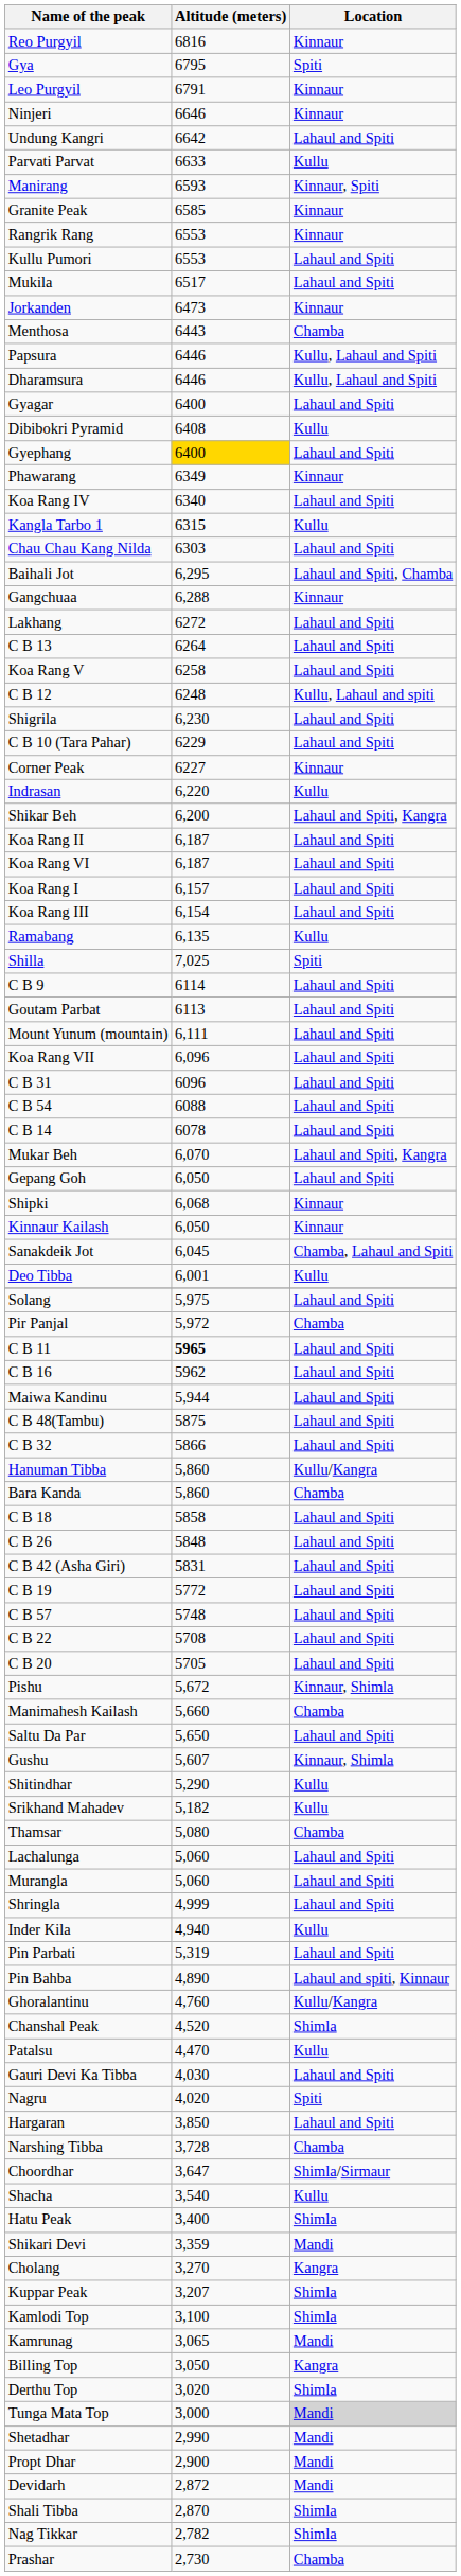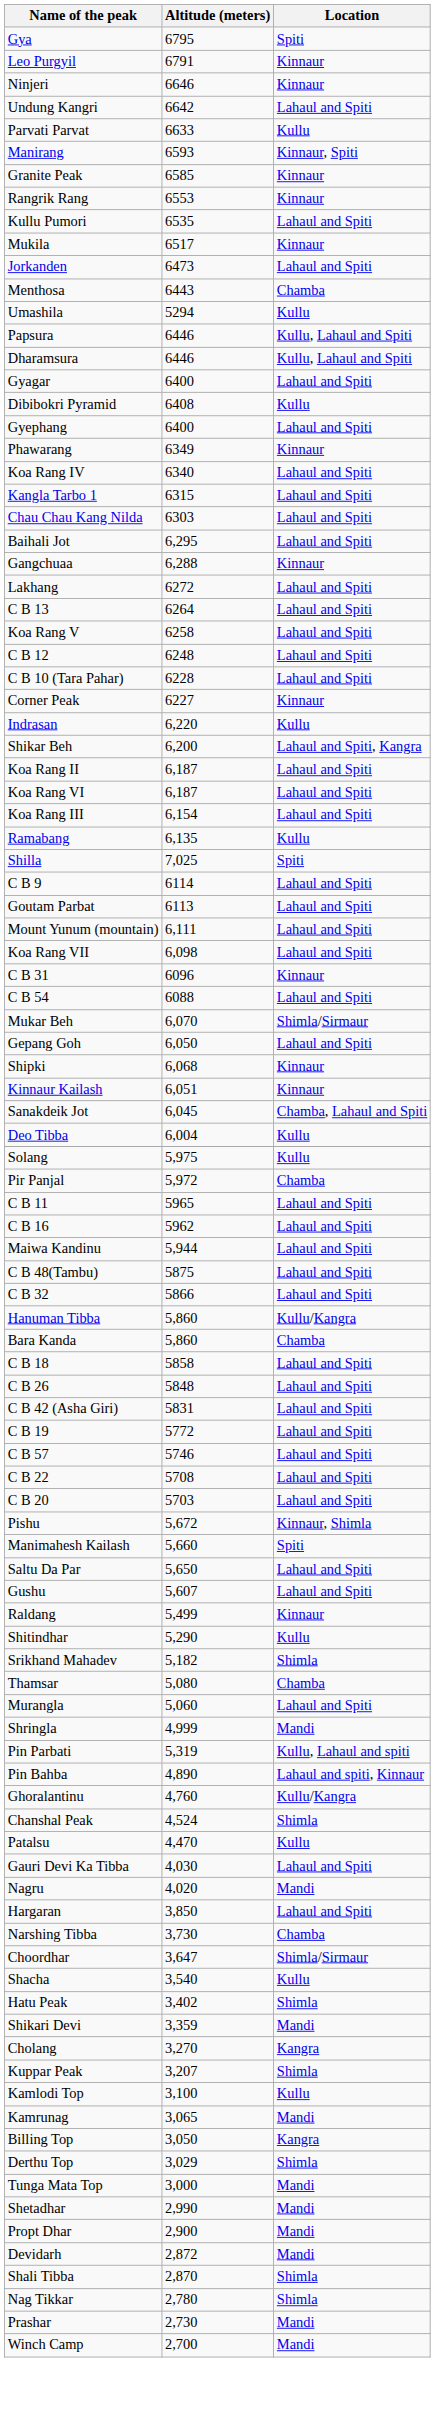 <table class="wikitable sortable">
 <tr>
 <th>Name of the peak</th>
 <th>Altitude (meters)</th>
 <th>Location</th>
-</tr>
-<tr>
-<td><a href='#'>Reo Purgyil</a></td>
-<td>6816</td>
-<td><a href='#'>Kinnaur</a></td>
 </tr>
 <tr>
 <td><a href='#'>Gya</a></td>
 <td>6795</td>
 <td><a href='#'>Spiti</a></td>
 </tr>
 <tr>
 <td><a href='#'>Leo Purgyil</a></td>
 <td>6791</td>
 <td><a href='#'>Kinnaur</a></td>
 </tr>
 <tr>
 <td>Ninjeri</td>
 <td>6646</td>
 <td><a href='#'>Kinnaur</a></td>
 </tr>
 <tr>
 <td>Undung Kangri</td>
 <td>6642</td>
 <td><a href='#'>Lahaul and Spiti</a></td>
 </tr>
 <tr>
 <td>Parvati Parvat</td>
 <td>6633</td>
 <td><a href='#'>Kullu</a></td>
 </tr>
 <tr>
 <td><a href='#'>Manirang</a></td>
 <td>6593</td>
 <td><a href='#'>Kinnaur</a>, <a href='#'>Spiti</a></td>
 </tr>
 <tr>
 <td>Granite Peak</td>
 <td>6585</td>
 <td><a href='#'>Kinnaur</a></td>
 </tr>
 <tr>
 <td>Rangrik Rang</td>
 <td>6553</td>
 <td><a href='#'>Kinnaur</a></td>
 </tr>
 <tr>
 <td>Kullu Pumori</td>
-<td>6553</td>
+<td>6535</td>
 <td><a href='#'>Lahaul and Spiti</a></td>
 </tr>
 <tr>
 <td>Mukila</td>
 <td>6517</td>
-<td><a href='#'>Lahaul and Spiti</a></td>
+<td><a href='#'>Kinnaur</a></td>
 </tr>
 <tr>
 <td><a href='#'>Jorkanden</a></td>
 <td>6473</td>
-<td><a href='#'>Kinnaur</a></td>
+<td><a href='#'>Lahaul and Spiti</a></td>
 </tr>
 <tr>
 <td>Menthosa</td>
 <td>6443</td>
 <td><a href='#'>Chamba</a></td>
+</tr>
+<tr>
+<td>Umashila</td>
+<td>5294</td>
+<td><a href='#'>Kullu</a></td>
 </tr>
 <tr>
 <td>Papsura</td>
 <td>6446</td>
 <td><a href='#'>Kullu</a>, <a href='#'>Lahaul and Spiti</a></td>
 </tr>
 <tr>
 <td>Dharamsura</td>
 <td>6446</td>
 <td><a href='#'>Kullu</a>, <a href='#'>Lahaul and Spiti</a></td>
 </tr>
 <tr>
 <td>Gyagar</td>
 <td>6400</td>
 <td><a href='#'>Lahaul and Spiti</a></td>
 </tr>
 <tr>
 <td>Dibibokri Pyramid</td>
 <td>6408</td>
 <td><a href='#'>Kullu</a></td>
 </tr>
 <tr>
 <td>Gyephang</td>
-<td style="background: gold;">6400</td>
+<td>6400</td>
 <td><a href='#'>Lahaul and Spiti</a></td>
 </tr>
 <tr>
 <td>Phawarang</td>
 <td>6349</td>
 <td><a href='#'>Kinnaur</a></td>
 </tr>
 <tr>
 <td>Koa Rang IV</td>
 <td>6340</td>
 <td><a href='#'>Lahaul and Spiti</a></td>
 </tr>
 <tr>
 <td><a href='#'>Kangla Tarbo 1</a></td>
 <td>6315</td>
-<td><a href='#'>Kullu</a></td>
+<td><a href='#'>Lahaul and Spiti</a></td>
 </tr>
 <tr>
 <td><a href='#'>Chau Chau Kang Nilda</a></td>
 <td>6303</td>
 <td><a href='#'>Lahaul and Spiti</a></td>
 </tr>
 <tr>
 <td>Baihali Jot</td>
 <td>6,295</td>
-<td><a href='#'>Lahaul and Spiti</a>, <a href='#'>Chamba</a></td>
+<td><a href='#'>Lahaul and Spiti</a></td>
 </tr>
 <tr>
 <td>Gangchuaa</td>
 <td>6,288</td>
 <td><a href='#'>Kinnaur</a></td>
 </tr>
 <tr>
 <td>Lakhang</td>
 <td>6272</td>
 <td><a href='#'>Lahaul and Spiti</a></td>
 </tr>
 <tr>
 <td>C B 13</td>
 <td>6264</td>
 <td><a href='#'>Lahaul and Spiti</a></td>
 </tr>
 <tr>
 <td>Koa Rang V</td>
 <td>6258</td>
 <td><a href='#'>Lahaul and Spiti</a></td>
 </tr>
 <tr>
 <td>C B 12</td>
 <td>6248</td>
-<td><a href='#'>Kullu</a>, <a href='#'>Lahaul and spiti</a></td>
-</tr>
-<tr>
-<td>Shigrila</td>
-<td>6,230</td>
 <td><a href='#'>Lahaul and Spiti</a></td>
 </tr>
 <tr>
 <td>C B 10 (Tara Pahar)</td>
-<td>6229</td>
+<td>6228</td>
 <td><a href='#'>Lahaul and Spiti</a></td>
 </tr>
 <tr>
 <td>Corner Peak</td>
 <td>6227</td>
 <td><a href='#'>Kinnaur</a></td>
 </tr>
 <tr>
 <td><a href='#'>Indrasan</a></td>
 <td>6,220</td>
 <td><a href='#'>Kullu</a></td>
 </tr>
 <tr>
 <td>Shikar Beh</td>
 <td>6,200</td>
 <td><a href='#'>Lahaul and Spiti</a>, <a href='#'>Kangra</a></td>
 </tr>
 <tr>
 <td>Koa Rang II</td>
 <td>6,187</td>
 <td><a href='#'>Lahaul and Spiti</a></td>
 </tr>
 <tr>
 <td>Koa Rang VI</td>
 <td>6,187</td>
-<td><a href='#'>Lahaul and Spiti</a></td>
-</tr>
-<tr>
-<td>Koa Rang I</td>
-<td>6,157</td>
 <td><a href='#'>Lahaul and Spiti</a></td>
 </tr>
 <tr>
 <td>Koa Rang III</td>
 <td>6,154</td>
 <td><a href='#'>Lahaul and Spiti</a></td>
 </tr>
 <tr>
 <td><a href='#'>Ramabang</a></td>
 <td>6,135</td>
 <td><a href='#'>Kullu</a></td>
 </tr>
 <tr>
 <td><a href='#'>Shilla</a></td>
 <td>7,025</td>
 <td><a href='#'>Spiti</a></td>
 </tr>
 <tr>
 <td>C B 9</td>
 <td>6114</td>
 <td><a href='#'>Lahaul and Spiti</a></td>
 </tr>
 <tr>
 <td>Goutam Parbat</td>
 <td>6113</td>
 <td><a href='#'>Lahaul and Spiti</a></td>
 </tr>
 <tr>
 <td>Mount Yunum (mountain)</td>
 <td>6,111</td>
 <td><a href='#'>Lahaul and Spiti</a></td>
 </tr>
 <tr>
 <td>Koa Rang VII</td>
-<td>6,096</td>
+<td>6,098</td>
 <td><a href='#'>Lahaul and Spiti</a></td>
 </tr>
 <tr>
 <td>C B 31</td>
 <td>6096</td>
-<td><a href='#'>Lahaul and Spiti</a></td>
+<td><a href='#'>Kinnaur</a></td>
 </tr>
 <tr>
 <td>C B 54</td>
 <td>6088</td>
 <td><a href='#'>Lahaul and Spiti</a></td>
 </tr>
 <tr>
-<td>C B 14</td>
-<td>6078</td>
-<td><a href='#'>Lahaul and Spiti</a></td>
-</tr>
-<tr>
 <td>Mukar Beh</td>
 <td>6,070</td>
-<td><a href='#'>Lahaul and Spiti</a>, <a href='#'>Kangra</a></td>
+<td><a href='#'>Shimla</a>/<a href='#'>Sirmaur</a></td>
 </tr>
 <tr>
 <td>Gepang Goh</td>
 <td>6,050</td>
 <td><a href='#'>Lahaul and Spiti</a></td>
 </tr>
 <tr>
 <td>Shipki</td>
 <td>6,068</td>
 <td><a href='#'>Kinnaur</a></td>
 </tr>
 <tr>
 <td><a href='#'>Kinnaur Kailash</a></td>
-<td>6,050</td>
+<td>6,051</td>
 <td><a href='#'>Kinnaur</a></td>
 </tr>
 <tr>
 <td>Sanakdeik Jot</td>
 <td>6,045</td>
 <td><a href='#'>Chamba</a>, <a href='#'>Lahaul and Spiti</a></td>
 </tr>
 <tr>
 <td><a href='#'>Deo Tibba</a></td>
-<td>6,001</td>
+<td>6,004</td>
 <td><a href='#'>Kullu</a></td>
 </tr>
 <tr>
 </tr>
 <tr>
 <td>Solang</td>
 <td>5,975</td>
-<td><a href='#'>Lahaul and Spiti</a></td>
+<td><a href='#'>Kullu</a></td>
 </tr>
 <tr>
 <td>Pir Panjal</td>
 <td>5,972</td>
 <td><a href='#'>Chamba</a></td>
 </tr>
 <tr>
 <td>C B 11</td>
-<td><strong>5965</strong></td>
+<td>5965</td>
 <td><a href='#'>Lahaul and Spiti</a></td>
 </tr>
 <tr>
 <td>C B 16</td>
 <td>5962</td>
 <td><a href='#'>Lahaul and Spiti</a></td>
 </tr>
 <tr>
 <td>Maiwa Kandinu</td>
 <td>5,944</td>
 <td><a href='#'>Lahaul and Spiti</a></td>
 </tr>
 <tr>
 <td>C B 48(Tambu)</td>
 <td>5875</td>
 <td><a href='#'>Lahaul and Spiti</a></td>
 </tr>
 <tr>
 <td>C B 32</td>
 <td>5866</td>
 <td><a href='#'>Lahaul and Spiti</a></td>
 </tr>
 <tr>
 <td><a href='#'>Hanuman Tibba</a></td>
 <td>5,860</td>
 <td><a href='#'>Kullu</a>/<a href='#'>Kangra</a></td>
 </tr>
 <tr>
 <td>Bara Kanda</td>
 <td>5,860</td>
 <td><a href='#'>Chamba</a></td>
 </tr>
 <tr>
 <td>C B 18</td>
 <td>5858</td>
 <td><a href='#'>Lahaul and Spiti</a></td>
 </tr>
 <tr>
 <td>C B 26</td>
 <td>5848</td>
 <td><a href='#'>Lahaul and Spiti</a></td>
 </tr>
 <tr>
 <td>C B 42 (Asha Giri)</td>
 <td>5831</td>
 <td><a href='#'>Lahaul and Spiti</a></td>
 </tr>
 <tr>
 <td>C B 19</td>
 <td>5772</td>
 <td><a href='#'>Lahaul and Spiti</a></td>
 </tr>
 <tr>
 <td>C B 57</td>
-<td>5748</td>
+<td>5746</td>
 <td><a href='#'>Lahaul and Spiti</a></td>
 </tr>
 <tr>
 <td>C B 22</td>
 <td>5708</td>
 <td><a href='#'>Lahaul and Spiti</a></td>
 </tr>
 <tr>
 <td>C B 20</td>
-<td>5705</td>
+<td>5703</td>
 <td><a href='#'>Lahaul and Spiti</a></td>
 </tr>
 <tr>
 <td>Pishu</td>
 <td>5,672</td>
 <td><a href='#'>Kinnaur</a>, <a href='#'>Shimla</a></td>
 </tr>
 <tr>
 <td>Manimahesh Kailash</td>
 <td>5,660</td>
-<td><a href='#'>Chamba</a></td>
+<td><a href='#'>Spiti</a></td>
 </tr>
 <tr>
 <td>Saltu Da Par</td>
 <td>5,650</td>
 <td><a href='#'>Lahaul and Spiti</a></td>
 </tr>
 <tr>
 <td>Gushu</td>
 <td>5,607</td>
-<td><a href='#'>Kinnaur</a>, <a href='#'>Shimla</a></td>
+<td><a href='#'>Lahaul and Spiti</a></td>
+</tr>
+<tr>
+<td>Raldang</td>
+<td>5,499</td>
+<td><a href='#'>Kinnaur</a></td>
 </tr>
 <tr>
 <td>Shitindhar</td>
 <td>5,290</td>
 <td><a href='#'>Kullu</a></td>
 </tr>
 <tr>
 <td>Srikhand Mahadev</td>
 <td>5,182</td>
-<td><a href='#'>Kullu</a></td>
+<td><a href='#'>Shimla</a></td>
 </tr>
 <tr>
 <td>Thamsar</td>
 <td>5,080</td>
 <td><a href='#'>Chamba</a></td>
-</tr>
-<tr>
-<td>Lachalunga</td>
-<td>5,060</td>
-<td><a href='#'>Lahaul and Spiti</a></td>
 </tr>
 <tr>
 <td>Murangla</td>
 <td>5,060</td>
 <td><a href='#'>Lahaul and Spiti</a></td>
 </tr>
 <tr>
 <td>Shringla</td>
 <td>4,999</td>
-<td><a href='#'>Lahaul and Spiti</a></td>
-</tr>
-<tr>
-<td>Inder Kila</td>
-<td>4,940</td>
-<td><a href='#'>Kullu</a></td>
+<td><a href='#'>Mandi</a></td>
 </tr>
 <tr>
 <td>Pin Parbati</td>
 <td>5,319</td>
-<td><a href='#'>Lahaul and Spiti</a></td>
+<td><a href='#'>Kullu</a>, <a href='#'>Lahaul and spiti</a></td>
 </tr>
 <tr>
 <td>Pin Bahba</td>
 <td>4,890</td>
 <td><a href='#'>Lahaul and spiti</a>, <a href='#'>Kinnaur</a></td>
 </tr>
 <tr>
 <td>Ghoralantinu</td>
 <td>4,760</td>
 <td><a href='#'>Kullu</a>/<a href='#'>Kangra</a></td>
 </tr>
 <tr>
 <td>Chanshal Peak</td>
-<td>4,520</td>
+<td>4,524</td>
 <td><a href='#'>Shimla</a></td>
 </tr>
 <tr>
 <td>Patalsu</td>
 <td>4,470</td>
 <td><a href='#'>Kullu</a></td>
 </tr>
 <tr>
 <td>Gauri Devi Ka Tibba</td>
 <td>4,030</td>
 <td><a href='#'>Lahaul and Spiti</a></td>
 </tr>
 <tr>
 <td>Nagru</td>
 <td>4,020</td>
-<td><a href='#'>Spiti</a></td>
+<td><a href='#'>Mandi</a></td>
 </tr>
 <tr>
 <td>Hargaran</td>
 <td>3,850</td>
 <td><a href='#'>Lahaul and Spiti</a></td>
 </tr>
 <tr>
 <td>Narshing Tibba</td>
-<td>3,728</td>
+<td>3,730</td>
 <td><a href='#'>Chamba</a></td>
 </tr>
 <tr>
 <td>Choordhar</td>
 <td>3,647</td>
 <td><a href='#'>Shimla</a>/<a href='#'>Sirmaur</a></td>
 </tr>
 <tr>
 <td>Shacha</td>
 <td>3,540</td>
 <td><a href='#'>Kullu</a></td>
 </tr>
 <tr>
 <td>Hatu Peak</td>
-<td>3,400</td>
+<td>3,402</td>
 <td><a href='#'>Shimla</a></td>
 </tr>
 <tr>
 <td>Shikari Devi</td>
 <td>3,359</td>
 <td><a href='#'>Mandi</a></td>
 </tr>
 <tr>
 <td>Cholang</td>
 <td>3,270</td>
 <td><a href='#'>Kangra</a></td>
 </tr>
 <tr>
 <td>Kuppar Peak</td>
 <td>3,207</td>
 <td><a href='#'>Shimla</a></td>
 </tr>
 <tr>
 <td>Kamlodi Top</td>
 <td>3,100</td>
-<td><a href='#'>Shimla</a></td>
+<td><a href='#'>Kullu</a></td>
 </tr>
 <tr>
 <td>Kamrunag</td>
 <td>3,065</td>
 <td><a href='#'>Mandi</a></td>
 </tr>
 <tr>
 <td>Billing Top</td>
 <td>3,050</td>
 <td><a href='#'>Kangra</a></td>
 </tr>
 <tr>
 <td>Derthu Top</td>
-<td>3,020</td>
+<td>3,029</td>
 <td><a href='#'>Shimla</a></td>
 </tr>
 <tr>
 <td>Tunga Mata Top</td>
 <td>3,000</td>
-<td style="background: lightgrey;"><a href='#'>Mandi</a></td>
+<td><a href='#'>Mandi</a></td>
 </tr>
 <tr>
 <td>Shetadhar</td>
 <td>2,990</td>
 <td><a href='#'>Mandi</a></td>
 </tr>
 <tr>
 <td>Propt Dhar</td>
 <td>2,900</td>
 <td><a href='#'>Mandi</a></td>
 </tr>
 <tr>
 <td>Devidarh</td>
 <td>2,872</td>
 <td><a href='#'>Mandi</a></td>
 </tr>
 <tr>
 <td>Shali Tibba</td>
 <td>2,870</td>
 <td><a href='#'>Shimla</a></td>
 </tr>
 <tr>
 <td>Nag Tikkar</td>
-<td>2,782</td>
+<td>2,780</td>
 <td><a href='#'>Shimla</a></td>
 </tr>
 <tr>
 <td>Prashar</td>
 <td>2,730</td>
-<td><a href='#'>Chamba</a></td>
+<td><a href='#'>Mandi</a></td>
+</tr>
+<tr>
+<td>Winch Camp</td>
+<td>2,700</td>
+<td><a href='#'>Mandi</a></td>
 </tr>
 </table>
